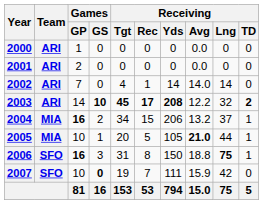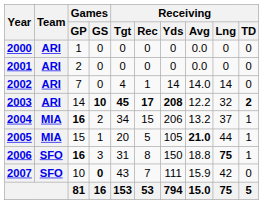 <table class="wikitable" style="text-align:center">
 <tr>
 <th rowspan="2">Year</th>
 <th rowspan="2">Team</th>
 <th colspan="2">Games</th>
 <th colspan="6">Receiving</th>
 </tr>
 <tr>
 <th>GP</th>
 <th>GS</th>
 <th>Tgt</th>
 <th>Rec</th>
 <th>Yds</th>
 <th>Avg</th>
 <th>Lng</th>
 <th>TD</th>
 </tr>
 <tr>
 <th><a href='#'>2000</a></th>
 <th><a href='#'>ARI</a></th>
 <td>1</td>
 <td>0</td>
 <td>0</td>
 <td>0</td>
 <td>0</td>
 <td>0.0</td>
 <td>0</td>
 <td>0</td>
 </tr>
 <tr>
 <th><a href='#'>2001</a></th>
 <th><a href='#'>ARI</a></th>
 <td>2</td>
 <td>0</td>
 <td>0</td>
 <td>0</td>
 <td>0</td>
 <td>0.0</td>
 <td>0</td>
 <td>0</td>
 </tr>
 <tr>
 <th><a href='#'>2002</a></th>
 <th><a href='#'>ARI</a></th>
 <td>7</td>
 <td>0</td>
 <td>4</td>
 <td>1</td>
 <td>14</td>
 <td>14.0</td>
 <td>14</td>
 <td>0</td>
 </tr>
 <tr>
 <th><a href='#'>2003</a></th>
 <th><a href='#'>ARI</a></th>
 <td>14</td>
 <td><strong>10</strong></td>
 <td><strong>45</strong></td>
 <td><strong>17</strong></td>
 <td><strong>208</strong></td>
 <td>12.2</td>
 <td>32</td>
 <td><strong>2</strong></td>
 </tr>
 <tr>
 <th><a href='#'>2004</a></th>
 <th><a href='#'>MIA</a></th>
 <td><strong>16</strong></td>
 <td>2</td>
 <td>34</td>
 <td>15</td>
 <td>206</td>
 <td>13.2</td>
 <td>37</td>
 <td>1</td>
 </tr>
 <tr>
 <th><a href='#'>2005</a></th>
 <th><a href='#'>MIA</a></th>
-<td>10</td>
+<td>15</td>
 <td>1</td>
 <td>20</td>
 <td>5</td>
 <td>105</td>
 <td><strong>21.0</strong></td>
 <td>44</td>
 <td>1</td>
 </tr>
 <tr>
 <th><a href='#'>2006</a></th>
 <th><a href='#'>SFO</a></th>
 <td><strong>16</strong></td>
 <td>3</td>
 <td>31</td>
 <td>8</td>
 <td>150</td>
 <td>18.8</td>
 <td><strong>75</strong></td>
 <td>1</td>
 </tr>
 <tr>
 <th><a href='#'>2007</a></th>
 <th><a href='#'>SFO</a></th>
 <td>10</td>
 <td><strong>0</strong></td>
-<td>19</td>
+<td>43</td>
 <td>7</td>
 <td>111</td>
 <td>15.9</td>
 <td>42</td>
 <td>0</td>
 </tr>
 <tr>
 <th colspan="2"></th>
 <th>81</th>
 <th>16</th>
 <th>153</th>
 <th>53</th>
 <th>794</th>
 <th>15.0</th>
 <th>75</th>
 <th>5</th>
 </tr>
 </table>
